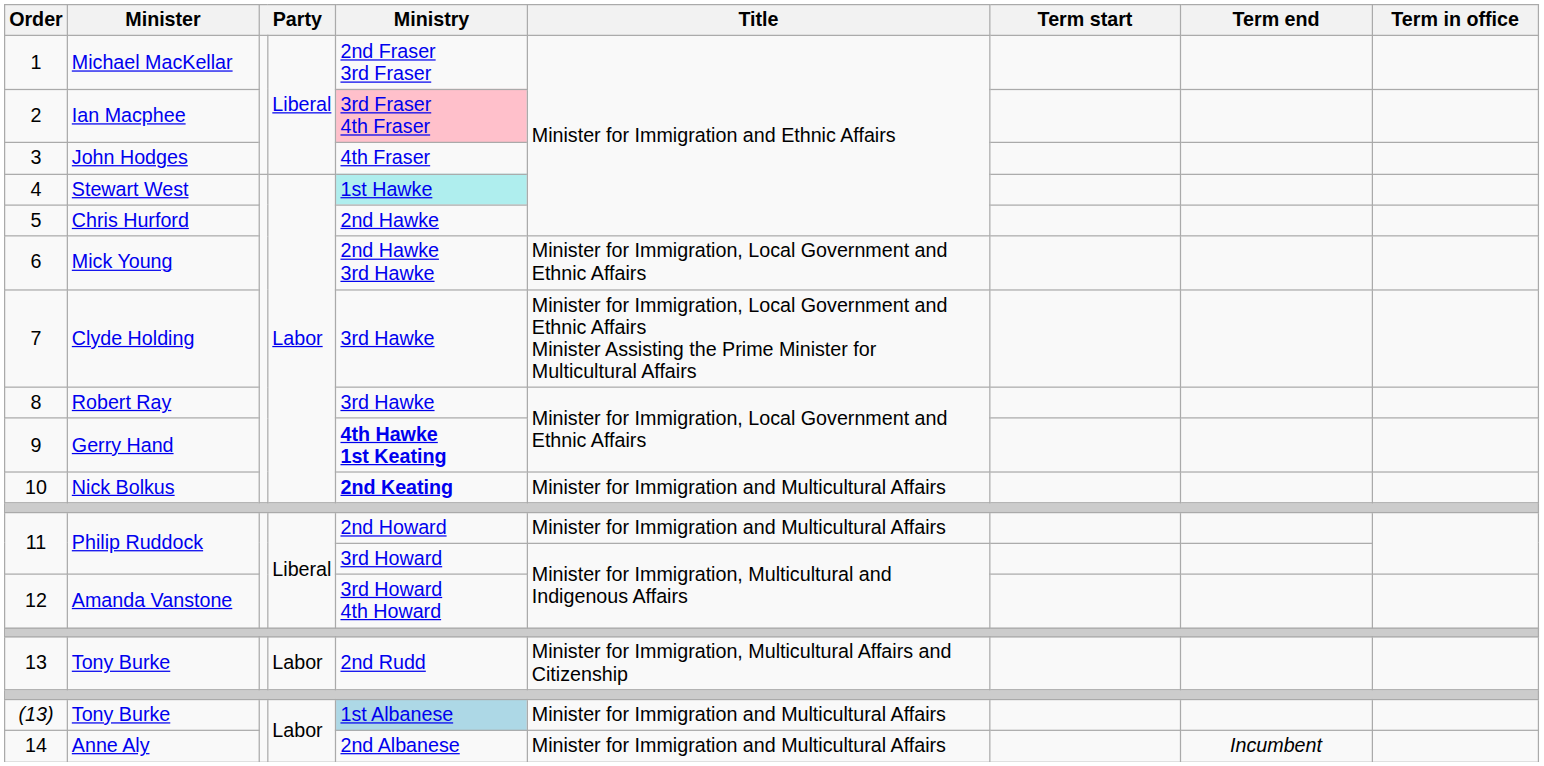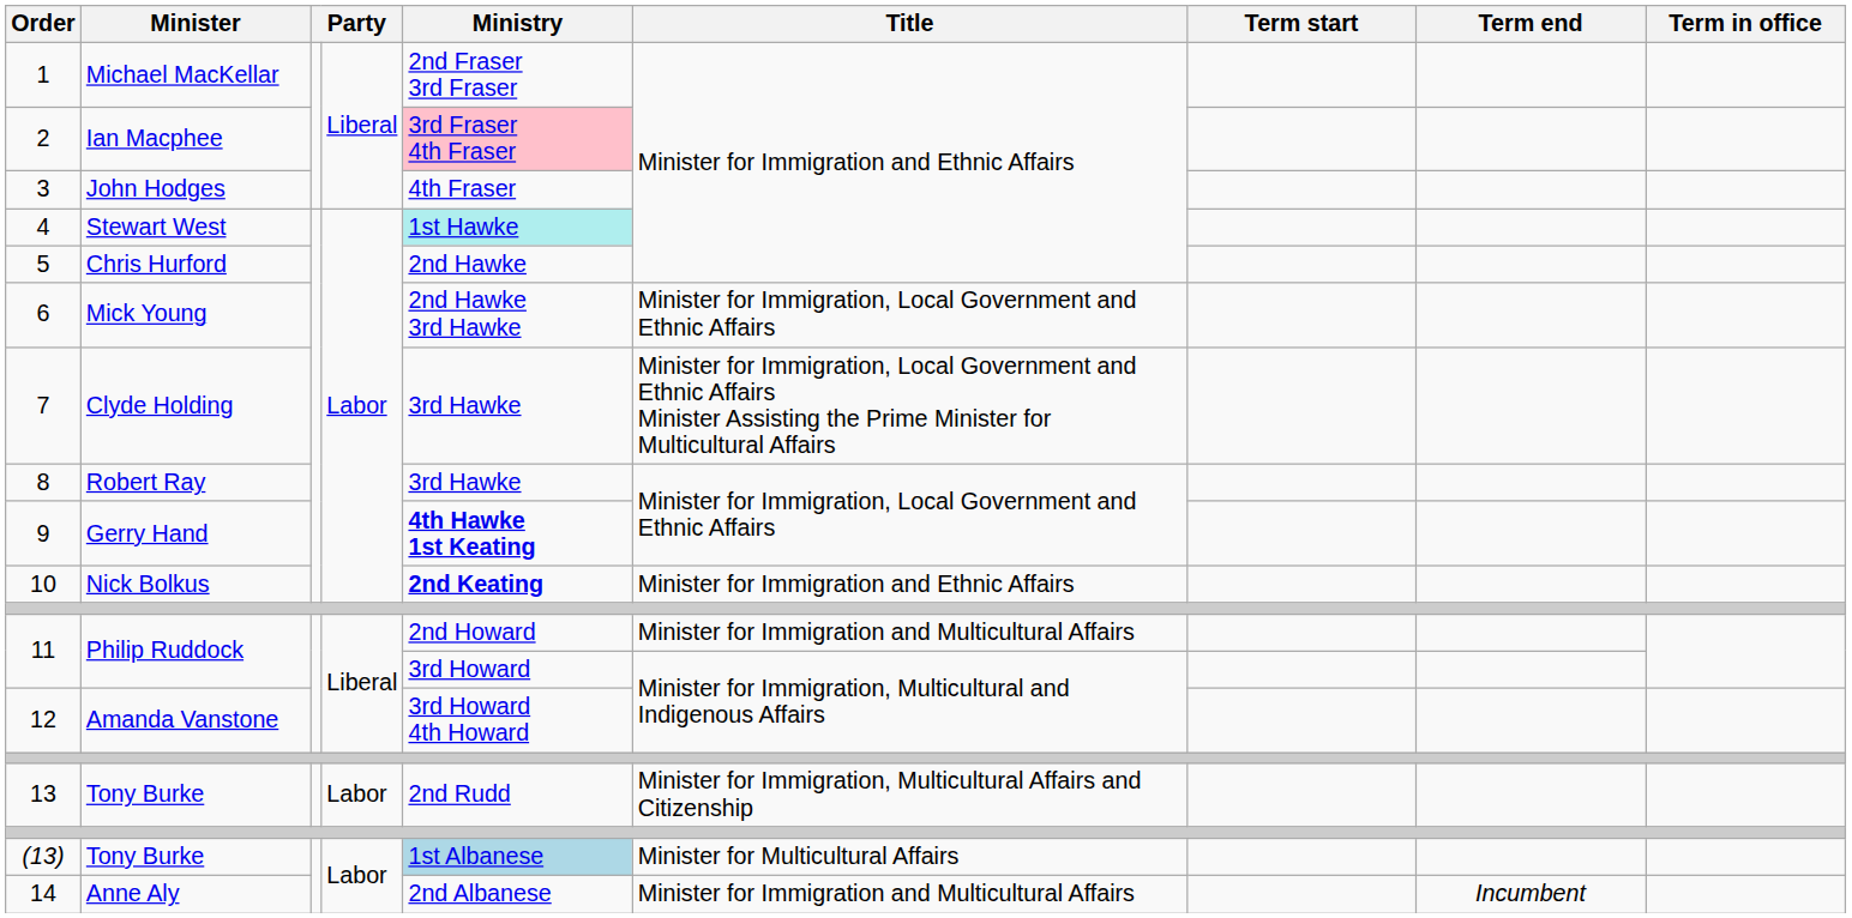 <table class="wikitable">
 <tr>
 <th width=5>Order</th>
 <th width=150>Minister</th>
 <th width=75 colspan="2">Party</th>
 <th width=150>Ministry</th>
 <th width=375>Title</th>
 <th width=150>Term start</th>
 <th width=150>Term end</th>
 <th width=130>Term in office</th>
 </tr>
 <tr>
 <td align=center>1</td>
 <td><a href='#'>Michael MacKellar</a></td>
 <td rowspan=3 ></td>
 <td rowspan=3><a href='#'>Liberal</a></td>
 <td><a href='#'>2nd Fraser</a><br><a href='#'>3rd Fraser</a></td>
 <td rowspan=5>Minister for Immigration and Ethnic Affairs</td>
 <td align=center></td>
 <td align=center></td>
 <td align=right></td>
 </tr>
 <tr>
 <td align=center>2</td>
 <td><a href='#'>Ian Macphee</a></td>
 <td style="background: pink;"><a href='#'>3rd Fraser</a><br><a href='#'>4th Fraser</a></td>
 <td align=center></td>
 <td align=center></td>
 <td align=right></td>
 </tr>
 <tr>
 <td align=center>3</td>
 <td><a href='#'>John Hodges</a></td>
 <td><a href='#'>4th Fraser</a></td>
 <td align=center></td>
 <td align=center></td>
 <td align=right></td>
 </tr>
 <tr>
 <td align=center>4</td>
 <td><a href='#'>Stewart West</a></td>
 <td rowspan=7 ></td>
 <td rowspan=7><a href='#'>Labor</a></td>
 <td style="background: paleturquoise;"><a href='#'>1st Hawke</a></td>
 <td align=center></td>
 <td align=center></td>
 <td align=right></td>
 </tr>
 <tr>
 <td align=center>5</td>
 <td><a href='#'>Chris Hurford</a></td>
 <td><a href='#'>2nd Hawke</a></td>
 <td align=center></td>
 <td align=center></td>
 <td align=right></td>
 </tr>
 <tr>
 <td align=center>6</td>
 <td><a href='#'>Mick Young</a></td>
 <td><a href='#'>2nd Hawke</a><br><a href='#'>3rd Hawke</a></td>
 <td>Minister for Immigration, Local Government and Ethnic Affairs</td>
 <td align=center></td>
 <td align=center></td>
 <td align=right></td>
 </tr>
 <tr>
 <td align=center>7</td>
 <td><a href='#'>Clyde Holding</a></td>
 <td><a href='#'>3rd Hawke</a></td>
 <td>Minister for Immigration, Local Government and Ethnic Affairs<br>Minister Assisting the Prime Minister for Multicultural Affairs</td>
 <td align=center></td>
 <td align=center></td>
 <td align=right></td>
 </tr>
 <tr>
 <td align=center>8</td>
 <td><a href='#'>Robert Ray</a></td>
 <td><a href='#'>3rd Hawke</a></td>
 <td rowspan=2>Minister for Immigration, Local Government and Ethnic Affairs</td>
 <td align=center></td>
 <td align=center></td>
 <td align=right></td>
 </tr>
 <tr>
 <td align=center>9</td>
 <td><a href='#'>Gerry Hand</a></td>
 <td><strong><a href='#'>4th Hawke</a><br><a href='#'>1st Keating</a></strong></td>
 <td align=center></td>
 <td align=center></td>
 <td align=right></td>
 </tr>
 <tr>
 <td align=center>10</td>
 <td><a href='#'>Nick Bolkus</a></td>
 <td><strong><a href='#'>2nd Keating</a></strong></td>
-<td>Minister for Immigration and Multicultural Affairs</td>
+<td>Minister for Immigration and Ethnic Affairs</td>
 <td align=center></td>
 <td align=center></td>
 <td align=right></td>
 </tr>
 <tr>
 <th colspan=9 style="background: #cccccc;"></th>
 </tr>
 <tr>
 <td rowspan=2 align=center>11</td>
 <td rowspan=2><a href='#'>Philip Ruddock</a></td>
 <td rowspan=3 ></td>
 <td rowspan=3>Liberal</td>
 <td><a href='#'>2nd Howard</a></td>
 <td>Minister for Immigration and Multicultural Affairs</td>
 <td align=center></td>
 <td align=center></td>
 <td align=right rowspan=2><strong></strong></td>
 </tr>
 <tr>
 <td><a href='#'>3rd Howard</a></td>
 <td rowspan=2>Minister for Immigration, Multicultural and Indigenous Affairs</td>
 <td align=center></td>
 <td align=center></td>
 </tr>
 <tr>
 <td align=center>12</td>
 <td><a href='#'>Amanda Vanstone</a></td>
 <td><a href='#'>3rd Howard</a><br><a href='#'>4th Howard</a></td>
 <td align=center></td>
 <td align=center></td>
 <td align=right></td>
 </tr>
 <tr>
 <th colspan=9 style="background: #cccccc;"></th>
 </tr>
 <tr>
 <td align=center>13</td>
 <td><a href='#'>Tony Burke</a></td>
 <td></td>
 <td>Labor</td>
 <td><a href='#'>2nd Rudd</a></td>
 <td>Minister for Immigration, Multicultural Affairs and Citizenship</td>
 <td align=center></td>
 <td align=center></td>
 <td align=right></td>
 </tr>
 <tr>
 <th colspan=9 style="background: #cccccc;"></th>
 </tr>
 <tr>
 <td align=center><em>(13)</em></td>
 <td><a href='#'>Tony Burke</a></td>
 <td rowspan=2 ></td>
 <td rowspan=2>Labor</td>
 <td style="background: lightblue;"><a href='#'>1st Albanese</a></td>
-<td>Minister for Immigration and Multicultural Affairs</td>
+<td>Minister for Multicultural Affairs</td>
 <td align=center></td>
 <td align=center></td>
 <td align=right></td>
 </tr>
 <tr>
 <td align=center>14</td>
 <td><a href='#'>Anne Aly</a></td>
 <td><a href='#'>2nd Albanese</a></td>
 <td>Minister for Immigration and Multicultural Affairs</td>
 <td align=center></td>
 <td align=center><em>Incumbent</em></td>
 <td align=right></td>
 </tr>
 </table>
